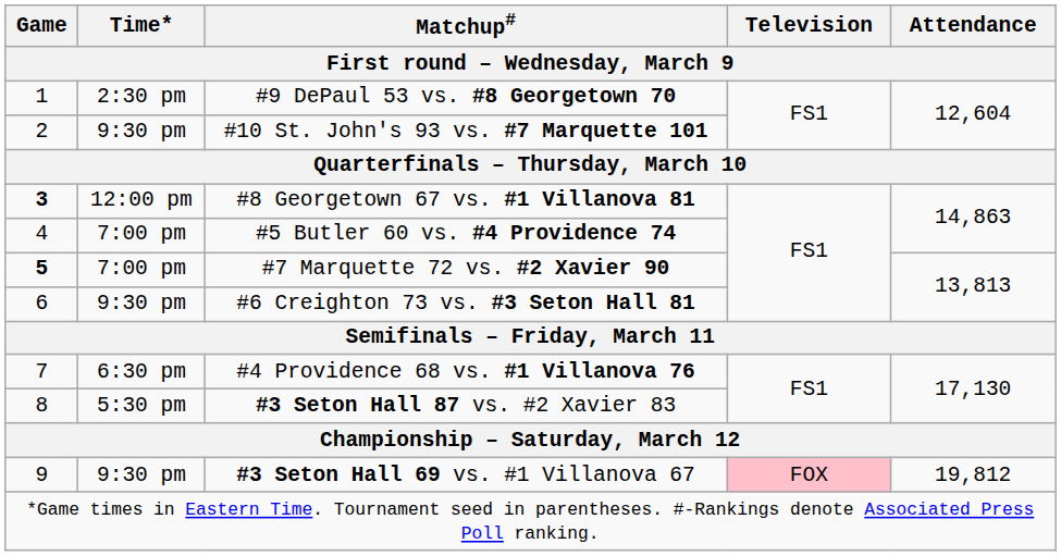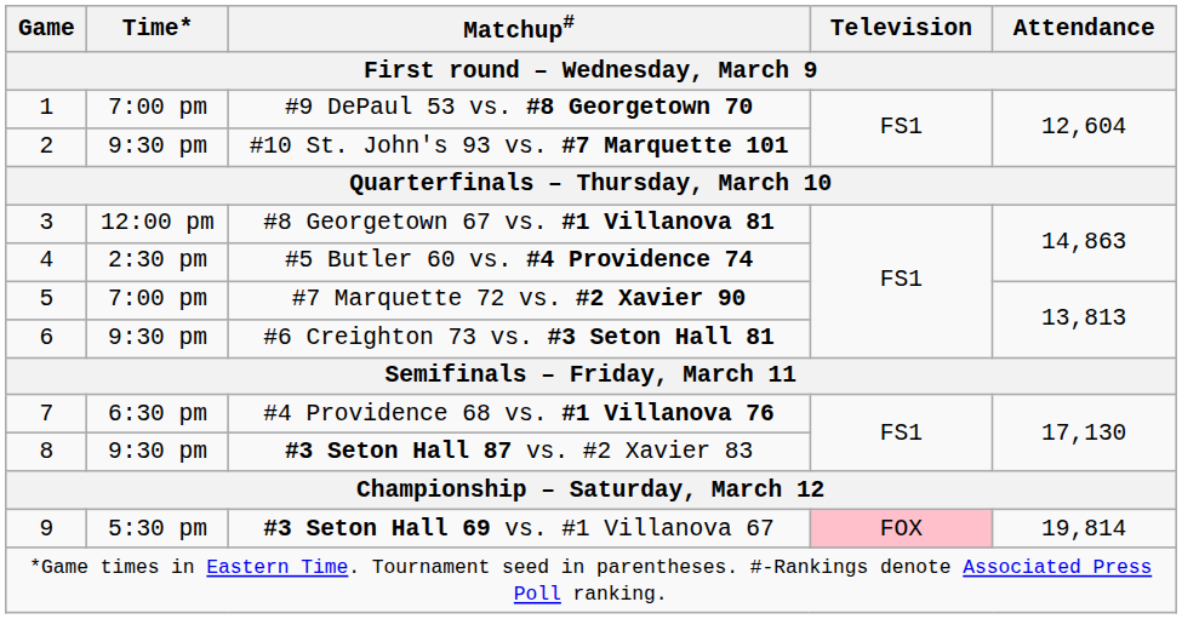 <table class="wikitable" style="font-size: 95%;text-align:center">
 <tr>
 <th>Game</th>
 <th>Time*</th>
 <th>Matchup<sup>#</sup></th>
 <th>Television</th>
 <th>Attendance</th>
 </tr>
 <tr>
 <th colspan=5>First round – Wednesday, March 9</th>
 </tr>
 <tr>
 <td>1</td>
-<td>2:30 pm</td>
+<td>7:00 pm</td>
 <td>#9 DePaul 53 vs. <strong>#8 Georgetown 70</strong></td>
 <td rowspan=2>FS1</td>
 <td rowspan=2 style="text-align: center;">12,604</td>
 </tr>
 <tr>
 <td>2</td>
 <td>9:30 pm</td>
 <td>#10 St. John's 93 vs. <strong>#7 Marquette 101</strong></td>
 </tr>
 <tr>
 <th colspan=5>Quarterfinals – Thursday, March 10</th>
 </tr>
 <tr>
-<td><strong>3</strong></td>
+<td>3</td>
 <td>12:00 pm</td>
 <td>#8 Georgetown 67 vs. <strong>#1 Villanova 81</strong></td>
 <td rowspan=4>FS1</td>
 <td rowspan=2 style="text-align: center;">14,863</td>
 </tr>
 <tr>
 <td>4</td>
-<td>7:00 pm</td>
+<td>2:30 pm</td>
 <td>#5 Butler 60 vs. <strong>#4 Providence 74</strong></td>
 </tr>
 <tr>
-<td><strong>5</strong></td>
+<td>5</td>
 <td>7:00 pm</td>
 <td>#7 Marquette 72 vs. <strong>#2 Xavier 90</strong></td>
 <td rowspan=2 style="text-align: center;">13,813</td>
 </tr>
 <tr>
 <td>6</td>
 <td>9:30 pm</td>
 <td>#6 Creighton 73 vs. <strong>#3 Seton Hall 81</strong></td>
 </tr>
 <tr>
 <th colspan=5>Semifinals – Friday, March 11</th>
 </tr>
 <tr>
 <td>7</td>
 <td>6:30 pm</td>
 <td>#4 Providence 68 vs. <strong>#1 Villanova 76</strong></td>
 <td rowspan=2>FS1</td>
 <td rowspan=2 style="text-align: center;">17,130</td>
 </tr>
 <tr>
 <td>8</td>
-<td>5:30 pm</td>
+<td>9:30 pm</td>
 <td><strong>#3 Seton Hall 87</strong> vs. #2 Xavier 83</td>
 </tr>
 <tr>
 <th colspan=5>Championship – Saturday, March 12</th>
 </tr>
 <tr>
 <td>9</td>
-<td>9:30 pm</td>
+<td>5:30 pm</td>
 <td><strong>#3 Seton Hall 69</strong> vs. #1 Villanova 67</td>
 <td style="background: pink;">FOX</td>
-<td>19,812</td>
+<td>19,814</td>
 </tr>
 <tr>
 <td colspan=5><small>*Game times in <a href='#'>Eastern Time</a>. Tournament seed in parentheses. #-Rankings denote <a href='#'>Associated Press Poll</a> ranking.</small></td>
 </tr>
 </table>
